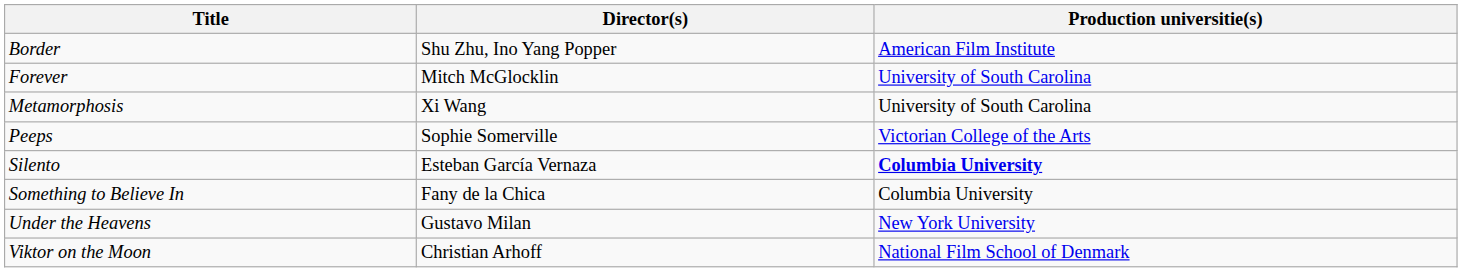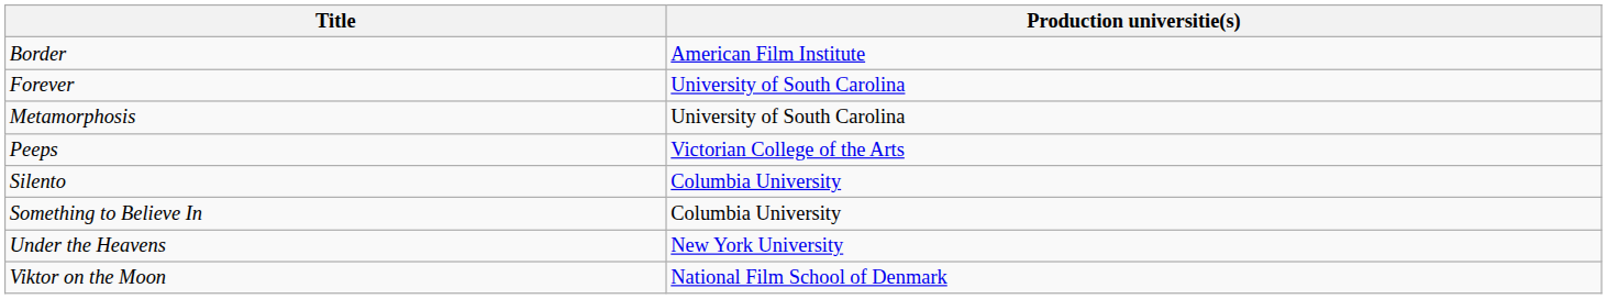 <table class="sortable wikitable" style="width:100%; margin-bottom:4px" cellpadding="5">
 <tr>
 <th scope="col">Title</th>
-<th scope="col">Director(s)</th>
 <th scope="col">Production universitie(s)</th>
 </tr>
 <tr>
 <td><em>Border</em></td>
-<td>Shu Zhu, Ino Yang Popper</td>
 <td><a href='#'>American Film Institute</a></td>
 </tr>
 <tr>
 <td><em>Forever</em></td>
-<td>Mitch McGlocklin</td>
 <td><a href='#'>University of South Carolina</a></td>
 </tr>
 <tr>
 <td><em>Metamorphosis</em></td>
-<td>Xi Wang</td>
 <td>University of South Carolina</td>
 </tr>
 <tr>
 <td><em>Peeps</em></td>
-<td>Sophie Somerville</td>
 <td><a href='#'>Victorian College of the Arts</a></td>
 </tr>
 <tr>
 <td><em>Silento</em></td>
-<td>Esteban García Vernaza</td>
-<td><strong><a href='#'>Columbia University</a></strong></td>
+<td><a href='#'>Columbia University</a></td>
 </tr>
 <tr>
 <td><em>Something to Believe In</em></td>
-<td>Fany de la Chica</td>
 <td>Columbia University</td>
 </tr>
 <tr>
 <td><em>Under the Heavens</em></td>
-<td>Gustavo Milan</td>
 <td><a href='#'>New York University</a></td>
 </tr>
 <tr>
 <td><em>Viktor on the Moon</em></td>
-<td>Christian Arhoff</td>
 <td><a href='#'>National Film School of Denmark</a></td>
 </tr>
 </table>
